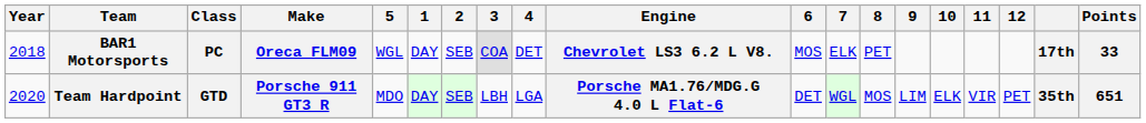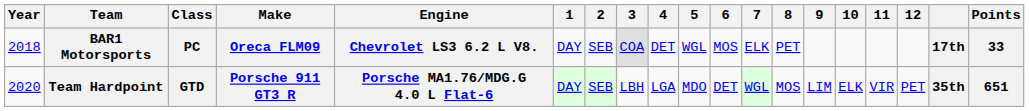 <table class="wikitable" style="text-align:center; font-size:90%">
 <tr>
 <th>Year</th>
 <th>Team</th>
 <th>Class</th>
 <th>Make</th>
-<th>5</th>
+<th>Engine</th>
 <th>1</th>
 <th>2</th>
 <th>3</th>
 <th>4</th>
-<th>Engine</th>
+<th>5</th>
 <th>6</th>
 <th>7</th>
 <th>8</th>
 <th>9</th>
 <th>10</th>
 <th>11</th>
 <th>12</th>
 <th></th>
 <th>Points</th>
 </tr>
 <tr>
 <td><a href='#'>2018</a></td>
 <th>BAR1 Motorsports</th>
 <th>PC</th>
 <th><a href='#'>Oreca FLM09</a></th>
-<td><a href='#'>WGL</a></td>
+<th><a href='#'>Chevrolet</a> LS3 6.2 L V8.</th>
 <td><a href='#'>DAY</a></td>
 <td><a href='#'>SEB</a></td>
 <td style="background:#DFDFDF;"><a href='#'>COA</a><br></td>
 <td><a href='#'>DET</a></td>
-<th><a href='#'>Chevrolet</a> LS3 6.2 L V8.</th>
+<td><a href='#'>WGL</a></td>
 <td><a href='#'>MOS</a></td>
 <td><a href='#'>ELK</a></td>
 <td><a href='#'>PET</a></td>
 <td></td>
 <td></td>
 <td></td>
 <td></td>
 <th>17th</th>
 <th>33</th>
 </tr>
 <tr>
 <td><a href='#'>2020</a></td>
 <th>Team Hardpoint</th>
 <th>GTD</th>
 <th><a href='#'>Porsche 911 GT3 R</a></th>
-<td><a href='#'>MDO</a></td>
+<th><a href='#'>Porsche</a> MA1.76/MDG.G 4.0 L <a href='#'>Flat-6</a></th>
 <td style="background:#DFFFDF;"><a href='#'>DAY</a><br></td>
 <td style="background:#DFFFDF;"><a href='#'>SEB</a><br></td>
 <td><a href='#'>LBH</a></td>
 <td><a href='#'>LGA</a></td>
-<th><a href='#'>Porsche</a> MA1.76/MDG.G 4.0 L <a href='#'>Flat-6</a></th>
+<td><a href='#'>MDO</a></td>
 <td><a href='#'>DET</a></td>
 <td style="background:#DFFFDF;"><a href='#'>WGL</a><br></td>
 <td><a href='#'>MOS</a></td>
 <td><a href='#'>LIM</a></td>
 <td><a href='#'>ELK</a></td>
 <td><a href='#'>VIR</a></td>
 <td><a href='#'>PET</a></td>
 <th>35th</th>
 <th>651</th>
 </tr>
 </table>
